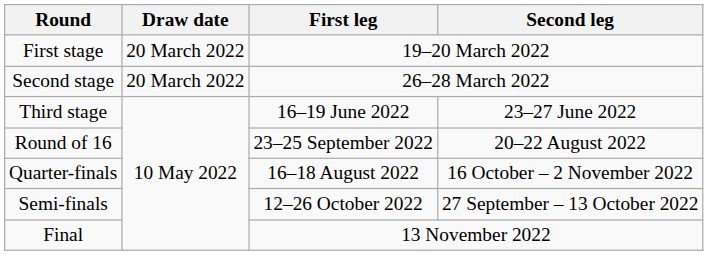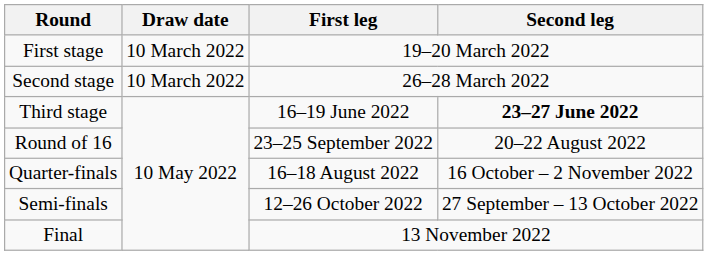 <table class="wikitable" style="text-align: center">
 <tr>
 <th>Round</th>
 <th>Draw date</th>
 <th>First leg</th>
 <th>Second leg</th>
 </tr>
 <tr>
 <td>First stage</td>
-<td>20 March 2022</td>
+<td>10 March 2022</td>
 <td colspan=2>19–20 March 2022</td>
 </tr>
 <tr>
 <td>Second stage</td>
-<td>20 March 2022</td>
+<td>10 March 2022</td>
 <td colspan=2>26–28 March 2022</td>
 </tr>
 <tr>
 <td>Third stage</td>
 <td rowspan=5>10 May 2022</td>
 <td>16–19 June 2022</td>
-<td>23–27 June 2022</td>
+<td><strong>23–27 June 2022</strong></td>
 </tr>
 <tr>
 <td>Round of 16</td>
 <td>23–25 September 2022</td>
 <td>20–22 August 2022</td>
 </tr>
 <tr>
 <td>Quarter-finals</td>
 <td>16–18 August 2022</td>
 <td>16 October – 2 November 2022</td>
 </tr>
 <tr>
 <td>Semi-finals</td>
 <td>12–26 October 2022</td>
 <td>27 September – 13 October 2022</td>
 </tr>
 <tr>
 <td>Final</td>
 <td rowspan=2 colspan=2>13 November 2022</td>
 </tr>
 </table>
